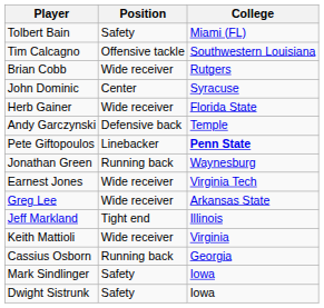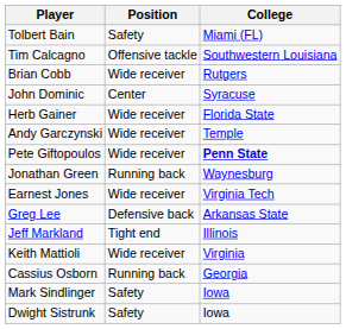 <table class="wikitable">
 <tr>
 <th>Player</th>
 <th>Position</th>
 <th>College</th>
 </tr>
 <tr>
 <td>Tolbert Bain</td>
 <td>Safety</td>
 <td><a href='#'>Miami (FL)</a></td>
 </tr>
 <tr>
 <td>Tim Calcagno</td>
 <td>Offensive tackle</td>
 <td><a href='#'>Southwestern Louisiana</a></td>
 </tr>
 <tr>
 <td>Brian Cobb</td>
 <td>Wide receiver</td>
 <td><a href='#'>Rutgers</a></td>
 </tr>
 <tr>
 <td>John Dominic</td>
 <td>Center</td>
 <td><a href='#'>Syracuse</a></td>
 </tr>
 <tr>
 <td>Herb Gainer</td>
 <td>Wide receiver</td>
 <td><a href='#'>Florida State</a></td>
 </tr>
 <tr>
 <td>Andy Garczynski</td>
-<td>Defensive back</td>
+<td>Wide receiver</td>
 <td><a href='#'>Temple</a></td>
 </tr>
 <tr>
 <td>Pete Giftopoulos</td>
-<td>Linebacker</td>
+<td>Wide receiver</td>
 <td><strong><a href='#'>Penn State</a></strong></td>
 </tr>
 <tr>
 <td>Jonathan Green</td>
 <td>Running back</td>
 <td><a href='#'>Waynesburg</a></td>
 </tr>
 <tr>
 <td>Earnest Jones</td>
 <td>Wide receiver</td>
 <td><a href='#'>Virginia Tech</a></td>
 </tr>
 <tr>
 <td><a href='#'>Greg Lee</a></td>
-<td>Wide receiver</td>
+<td>Defensive back</td>
 <td><a href='#'>Arkansas State</a></td>
 </tr>
 <tr>
 <td><a href='#'>Jeff Markland</a></td>
 <td>Tight end</td>
 <td><a href='#'>Illinois</a></td>
 </tr>
 <tr>
 <td>Keith Mattioli</td>
 <td>Wide receiver</td>
 <td><a href='#'>Virginia</a></td>
 </tr>
 <tr>
 <td>Cassius Osborn</td>
 <td>Running back</td>
 <td><a href='#'>Georgia</a></td>
 </tr>
 <tr>
 <td>Mark Sindlinger</td>
 <td>Safety</td>
 <td><a href='#'>Iowa</a></td>
 </tr>
 <tr>
 <td>Dwight Sistrunk</td>
 <td>Safety</td>
 <td>Iowa</td>
 </tr>
 </table>
